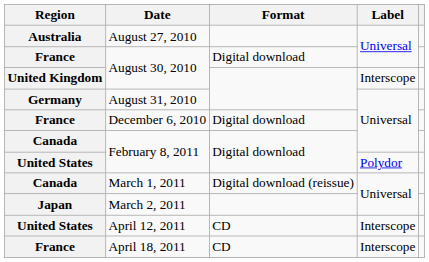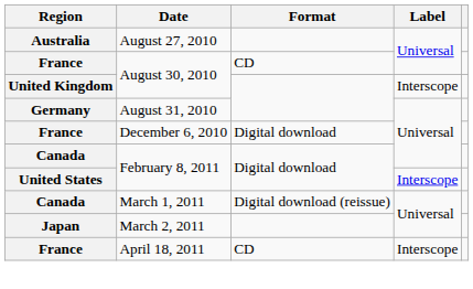 <table class="wikitable plainrowheaders">
 <tr>
 <th scope="col">Region</th>
 <th scope="col">Date</th>
 <th scope="col">Format</th>
 <th scope="col">Label</th>
 <th scope="col"></th>
 </tr>
 <tr>
 <th scope="row">Australia</th>
 <td>August 27, 2010</td>
 <td></td>
 <td rowspan="2"><a href='#'>Universal</a></td>
 <td align="center"></td>
 </tr>
 <tr>
 <th scope="row">France</th>
 <td rowspan="2">August 30, 2010</td>
-<td>Digital download</td>
+<td>CD</td>
 <td align="center"></td>
 </tr>
 <tr>
 <th scope="row">United Kingdom</th>
 <td rowspan="2"></td>
 <td>Interscope</td>
 <td align="center"></td>
 </tr>
 <tr>
 <th scope="row">Germany</th>
 <td>August 31, 2010</td>
 <td rowspan="3">Universal</td>
 <td align="center"></td>
 </tr>
 <tr>
 <th scope="row">France</th>
 <td>December 6, 2010</td>
 <td>Digital download</td>
 <td align="center"></td>
 </tr>
 <tr>
 <th scope="row">Canada</th>
 <td rowspan="2">February 8, 2011</td>
 <td rowspan="2">Digital download</td>
 <td align="center"></td>
 </tr>
 <tr>
 <th scope="row">United States</th>
-<td><a href='#'>Polydor</a></td>
+<td><a href='#'>Interscope</a></td>
 <td align="center"></td>
 </tr>
 <tr>
 <th scope="row">Canada</th>
 <td>March 1, 2011</td>
 <td>Digital download (reissue)</td>
 <td rowspan="2">Universal</td>
 <td align="center"></td>
 </tr>
 <tr>
 <th scope="row">Japan</th>
 <td>March 2, 2011</td>
 <td></td>
 <td align="center"></td>
 </tr>
 <tr>
-<th scope="row">United States</th>
-<td>April 12, 2011</td>
-<td>CD</td>
-<td>Interscope</td>
-<td align="center"></td>
-</tr>
-<tr>
 <th scope="row">France</th>
 <td>April 18, 2011</td>
 <td>CD</td>
 <td>Interscope</td>
 <td align="center"></td>
 </tr>
 </table>
